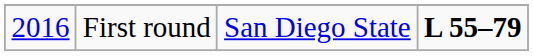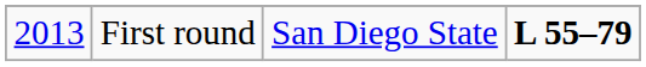 <table class="wikitable">
 <tr>
 </tr>
 <tr style="text-align:center;">
-<td><a href='#'>2016</a></td>
+<td><a href='#'>2013</a></td>
 <td>First round</td>
 <td><a href='#'>San Diego State</a></td>
 <td><strong>L 55–79</strong></td>
 </tr>
 </table>
